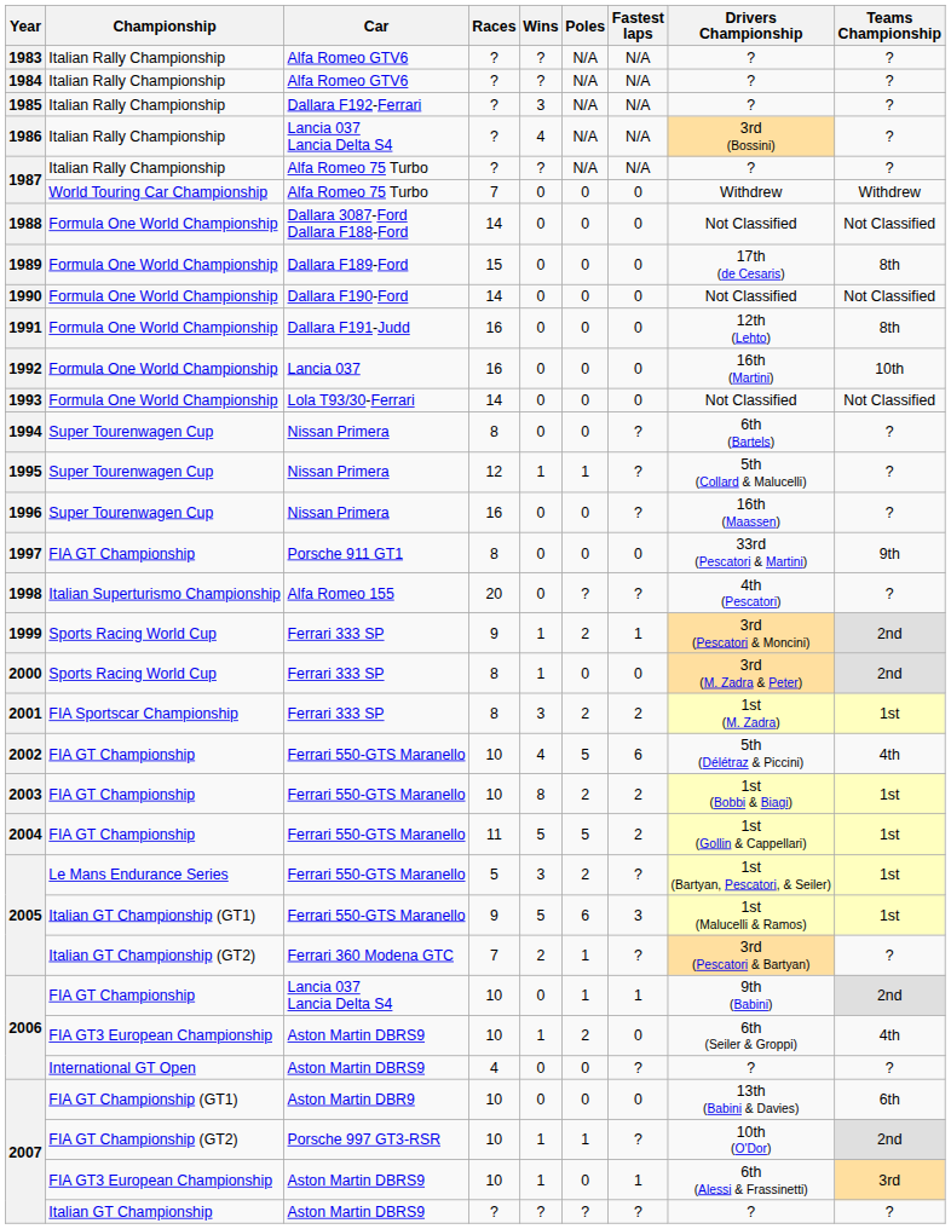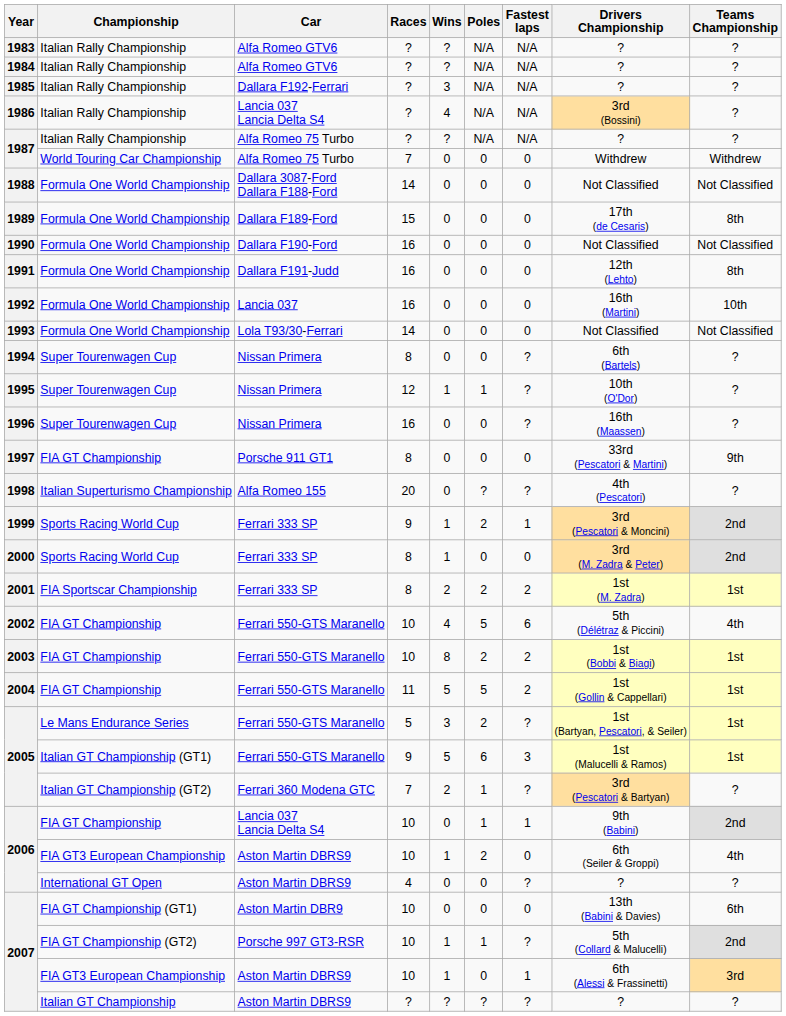 <table class="wikitable" style="font-size:95%">
 <tr>
 <th>Year</th>
 <th>Championship</th>
 <th>Car</th>
 <th>Races</th>
 <th>Wins</th>
 <th>Poles</th>
 <th>Fastest<br>laps</th>
 <th>Drivers<br>Championship</th>
 <th>Teams<br>Championship</th>
 </tr>
 <tr>
 <th>1983</th>
 <td>Italian Rally Championship</td>
 <td><a href='#'>Alfa Romeo GTV6</a></td>
 <td align="center">?</td>
 <td align="center">?</td>
 <td align="center">N/A</td>
 <td align="center">N/A</td>
 <td align="center">?</td>
 <td align="center">?</td>
 </tr>
 <tr>
 <th>1984</th>
 <td>Italian Rally Championship</td>
 <td><a href='#'>Alfa Romeo GTV6</a></td>
 <td align="center">?</td>
 <td align="center">?</td>
 <td align="center">N/A</td>
 <td align="center">N/A</td>
 <td align="center">?</td>
 <td align="center">?</td>
 </tr>
 <tr>
 <th>1985</th>
 <td>Italian Rally Championship</td>
 <td><a href='#'>Dallara F192</a>-<a href='#'>Ferrari</a></td>
 <td align="center">?</td>
 <td align="center">3</td>
 <td align="center">N/A</td>
 <td align="center">N/A</td>
 <td align="center">?</td>
 <td align="center">?</td>
 </tr>
 <tr>
 <th>1986</th>
 <td>Italian Rally Championship</td>
 <td><a href='#'>Lancia 037</a><br><a href='#'>Lancia Delta S4</a></td>
 <td align="center">?</td>
 <td align="center">4</td>
 <td align="center">N/A</td>
 <td align="center">N/A</td>
 <td align="center" style="background:#ffdf9f;">3rd<br><small>(Bossini)</small></td>
 <td align="center">?</td>
 </tr>
 <tr>
 <th rowspan=2>1987</th>
 <td>Italian Rally Championship</td>
 <td><a href='#'>Alfa Romeo 75</a> Turbo</td>
 <td align="center">?</td>
 <td align="center">?</td>
 <td align="center">N/A</td>
 <td align="center">N/A</td>
 <td align="center">?</td>
 <td align="center">?</td>
 </tr>
 <tr>
 <td><a href='#'>World Touring Car Championship</a></td>
 <td><a href='#'>Alfa Romeo 75</a> Turbo</td>
 <td align="center">7</td>
 <td align="center">0</td>
 <td align="center">0</td>
 <td align="center">0</td>
 <td align="center">Withdrew</td>
 <td align="center">Withdrew</td>
 </tr>
 <tr>
 <th>1988</th>
 <td><a href='#'>Formula One World Championship</a></td>
 <td><a href='#'>Dallara 3087</a>-<a href='#'>Ford</a><br><a href='#'>Dallara F188</a>-<a href='#'>Ford</a></td>
 <td align="center">14</td>
 <td align="center">0</td>
 <td align="center">0</td>
 <td align="center">0</td>
 <td align="center">Not Classified</td>
 <td align="center">Not Classified</td>
 </tr>
 <tr>
 <th>1989</th>
 <td><a href='#'>Formula One World Championship</a></td>
 <td><a href='#'>Dallara F189</a>-<a href='#'>Ford</a></td>
 <td align="center">15</td>
 <td align="center">0</td>
 <td align="center">0</td>
 <td align="center">0</td>
 <td align="center">17th<br><small>(<a href='#'>de Cesaris</a>)</small></td>
 <td align="center">8th</td>
 </tr>
 <tr>
 <th>1990</th>
 <td><a href='#'>Formula One World Championship</a></td>
 <td><a href='#'>Dallara F190</a>-<a href='#'>Ford</a></td>
-<td align="center">14</td>
+<td align="center">16</td>
 <td align="center">0</td>
 <td align="center">0</td>
 <td align="center">0</td>
 <td align="center">Not Classified</td>
 <td align="center">Not Classified</td>
 </tr>
 <tr>
 <th>1991</th>
 <td><a href='#'>Formula One World Championship</a></td>
 <td><a href='#'>Dallara F191</a>-<a href='#'>Judd</a></td>
 <td align="center">16</td>
 <td align="center">0</td>
 <td align="center">0</td>
 <td align="center">0</td>
 <td align="center">12th<br><small>(<a href='#'>Lehto</a>)</small></td>
 <td align="center">8th</td>
 </tr>
 <tr>
 <th>1992</th>
 <td><a href='#'>Formula One World Championship</a></td>
 <td><a href='#'>Lancia 037</a></td>
 <td align="center">16</td>
 <td align="center">0</td>
 <td align="center">0</td>
 <td align="center">0</td>
 <td align="center">16th<br><small>(<a href='#'>Martini</a>)</small></td>
 <td align="center">10th</td>
 </tr>
 <tr>
 <th>1993</th>
 <td><a href='#'>Formula One World Championship</a></td>
 <td><a href='#'>Lola T93/30</a>-<a href='#'>Ferrari</a></td>
 <td align="center">14</td>
 <td align="center">0</td>
 <td align="center">0</td>
 <td align="center">0</td>
 <td align="center">Not Classified</td>
 <td align="center">Not Classified</td>
 </tr>
 <tr>
 <th>1994</th>
 <td><a href='#'>Super Tourenwagen Cup</a></td>
 <td><a href='#'>Nissan Primera</a></td>
 <td align="center">8</td>
 <td align="center">0</td>
 <td align="center">0</td>
 <td align="center">?</td>
 <td align="center">6th<br><small>(<a href='#'>Bartels</a>)</small></td>
 <td align="center">?</td>
 </tr>
 <tr>
 <th>1995</th>
 <td><a href='#'>Super Tourenwagen Cup</a></td>
 <td><a href='#'>Nissan Primera</a></td>
 <td align="center">12</td>
 <td align="center">1</td>
 <td align="center">1</td>
 <td align="center">?</td>
-<td align="center">5th<br><small>(<a href='#'>Collard</a> & Malucelli)</small></td>
+<td align="center">10th<br><small>(<a href='#'>O'Dor</a>)</small></td>
 <td align="center">?</td>
 </tr>
 <tr>
 <th>1996</th>
 <td><a href='#'>Super Tourenwagen Cup</a></td>
 <td><a href='#'>Nissan Primera</a></td>
 <td align="center">16</td>
 <td align="center">0</td>
 <td align="center">0</td>
 <td align="center">?</td>
 <td align="center">16th<br><small>(<a href='#'>Maassen</a>)</small></td>
 <td align="center">?</td>
 </tr>
 <tr>
 <th>1997</th>
 <td><a href='#'>FIA GT Championship</a></td>
 <td><a href='#'>Porsche 911 GT1</a></td>
 <td align="center">8</td>
 <td align="center">0</td>
 <td align="center">0</td>
 <td align="center">0</td>
 <td align="center">33rd<br><small>(<a href='#'>Pescatori</a> & <a href='#'>Martini</a>)</small></td>
 <td align="center">9th</td>
 </tr>
 <tr>
 <th>1998</th>
 <td><a href='#'>Italian Superturismo Championship</a></td>
 <td><a href='#'>Alfa Romeo 155</a></td>
 <td align="center">20</td>
 <td align="center">0</td>
 <td align="center">?</td>
 <td align="center">?</td>
 <td align="center">4th<br><small>(<a href='#'>Pescatori</a>)</small></td>
 <td align="center">?</td>
 </tr>
 <tr>
 <th>1999</th>
 <td><a href='#'>Sports Racing World Cup</a></td>
 <td><a href='#'>Ferrari 333 SP</a></td>
 <td align="center">9</td>
 <td align="center">1</td>
 <td align="center">2</td>
 <td align="center">1</td>
 <td align="center" style="background:#ffdf9f;">3rd<br><small>(<a href='#'>Pescatori</a> & Moncini)</small></td>
 <td align="center" style="background:#dfdfdf;">2nd</td>
 </tr>
 <tr>
 <th>2000</th>
 <td><a href='#'>Sports Racing World Cup</a></td>
 <td><a href='#'>Ferrari 333 SP</a></td>
 <td align="center">8</td>
 <td align="center">1</td>
 <td align="center">0</td>
 <td align="center">0</td>
 <td align="center" style="background:#ffdf9f;">3rd<br><small>(<a href='#'>M. Zadra</a> & <a href='#'>Peter</a>)</small></td>
 <td align="center" style="background:#dfdfdf;">2nd</td>
 </tr>
 <tr>
 <th>2001</th>
 <td><a href='#'>FIA Sportscar Championship</a></td>
 <td><a href='#'>Ferrari 333 SP</a></td>
 <td align="center">8</td>
-<td align="center">3</td>
+<td align="center">2</td>
 <td align="center">2</td>
 <td align="center">2</td>
 <td align="center" style="background:#ffffbf;">1st<br><small>(<a href='#'>M. Zadra</a>)</small></td>
 <td align="center" style="background:#ffffbf;">1st</td>
 </tr>
 <tr>
 <th>2002</th>
 <td><a href='#'>FIA GT Championship</a></td>
 <td><a href='#'>Ferrari 550-GTS Maranello</a></td>
 <td align="center">10</td>
 <td align="center">4</td>
 <td align="center">5</td>
 <td align="center">6</td>
 <td align="center">5th<br><small>(<a href='#'>Délétraz</a> & Piccini)</small></td>
 <td align="center">4th</td>
 </tr>
 <tr>
 <th>2003</th>
 <td><a href='#'>FIA GT Championship</a></td>
 <td><a href='#'>Ferrari 550-GTS Maranello</a></td>
 <td align="center">10</td>
 <td align="center">8</td>
 <td align="center">2</td>
 <td align="center">2</td>
 <td align="center" style="background:#ffffbf;">1st<br><small>(<a href='#'>Bobbi</a> & <a href='#'>Biagi</a>)</small></td>
 <td align="center" style="background:#ffffbf;">1st</td>
 </tr>
 <tr>
 <th>2004</th>
 <td><a href='#'>FIA GT Championship</a></td>
 <td><a href='#'>Ferrari 550-GTS Maranello</a></td>
 <td align="center">11</td>
 <td align="center">5</td>
 <td align="center">5</td>
 <td align="center">2</td>
 <td align="center" style="background:#ffffbf;">1st<br><small>(<a href='#'>Gollin</a> & Cappellari)</small></td>
 <td align="center" style="background:#ffffbf;">1st</td>
 </tr>
 <tr>
 <th rowspan=3>2005</th>
 <td><a href='#'>Le Mans Endurance Series</a></td>
 <td><a href='#'>Ferrari 550-GTS Maranello</a></td>
 <td align="center">5</td>
 <td align="center">3</td>
 <td align="center">2</td>
 <td align="center">?</td>
 <td align="center" style="background:#ffffbf;">1st<br><small>(Bartyan, <a href='#'>Pescatori</a>, & Seiler)</small></td>
 <td align="center" style="background:#ffffbf;">1st</td>
 </tr>
 <tr>
 <td><a href='#'>Italian GT Championship</a> (GT1)</td>
 <td><a href='#'>Ferrari 550-GTS Maranello</a></td>
 <td align="center">9</td>
 <td align="center">5</td>
 <td align="center">6</td>
 <td align="center">3</td>
 <td align="center" style="background:#ffffbf;">1st<br><small>(Malucelli & Ramos)</small></td>
 <td align="center" style="background:#ffffbf;">1st</td>
 </tr>
 <tr>
 <td><a href='#'>Italian GT Championship</a> (GT2)</td>
 <td><a href='#'>Ferrari 360 Modena GTC</a></td>
 <td align="center">7</td>
 <td align="center">2</td>
 <td align="center">1</td>
 <td align="center">?</td>
 <td align="center" style="background:#ffdf9f;">3rd<br><small>(<a href='#'>Pescatori</a> & Bartyan)</small></td>
 <td align="center">?</td>
 </tr>
 <tr>
 <th rowspan=3>2006</th>
 <td><a href='#'>FIA GT Championship</a></td>
 <td><a href='#'>Lancia 037</a><br><a href='#'>Lancia Delta S4</a></td>
 <td align="center">10</td>
 <td align="center">0</td>
 <td align="center">1</td>
 <td align="center">1</td>
 <td align="center">9th<br><small>(<a href='#'>Babini</a>)</small></td>
 <td align="center" style="background:#dfdfdf;">2nd</td>
 </tr>
 <tr>
 <td><a href='#'>FIA GT3 European Championship</a></td>
 <td><a href='#'>Aston Martin DBRS9</a></td>
 <td align="center">10</td>
 <td align="center">1</td>
 <td align="center">2</td>
 <td align="center">0</td>
 <td align="center">6th<br><small>(Seiler & Groppi)</small></td>
 <td align="center">4th</td>
 </tr>
 <tr>
 <td><a href='#'>International GT Open</a></td>
 <td><a href='#'>Aston Martin DBRS9</a></td>
 <td align="center">4</td>
 <td align="center">0</td>
 <td align="center">0</td>
 <td align="center">?</td>
 <td align="center">?</td>
 <td align="center">?</td>
 </tr>
 <tr>
 <th rowspan=4>2007</th>
 <td><a href='#'>FIA GT Championship</a> (GT1)</td>
 <td><a href='#'>Aston Martin DBR9</a></td>
 <td align="center">10</td>
 <td align="center">0</td>
 <td align="center">0</td>
 <td align="center">0</td>
 <td align="center">13th<br><small>(<a href='#'>Babini</a> & Davies)</small></td>
 <td align="center">6th</td>
 </tr>
 <tr>
 <td><a href='#'>FIA GT Championship</a> (GT2)</td>
 <td><a href='#'>Porsche 997 GT3-RSR</a></td>
 <td align="center">10</td>
 <td align="center">1</td>
 <td align="center">1</td>
 <td align="center">?</td>
-<td align="center">10th<br><small>(<a href='#'>O'Dor</a>)</small></td>
+<td align="center">5th<br><small>(<a href='#'>Collard</a> & Malucelli)</small></td>
 <td align="center" style="background:#dfdfdf;">2nd</td>
 </tr>
 <tr>
 <td><a href='#'>FIA GT3 European Championship</a></td>
 <td><a href='#'>Aston Martin DBRS9</a></td>
 <td align="center">10</td>
 <td align="center">1</td>
 <td align="center">0</td>
 <td align="center">1</td>
 <td align="center">6th<br><small>(<a href='#'>Alessi</a> & Frassinetti)</small></td>
 <td align="center" style="background:#ffdf9f;">3rd</td>
 </tr>
 <tr>
 <td><a href='#'>Italian GT Championship</a></td>
 <td><a href='#'>Aston Martin DBRS9</a></td>
 <td align="center">?</td>
 <td align="center">?</td>
 <td align="center">?</td>
 <td align="center">?</td>
 <td align="center">?</td>
 <td align="center">?</td>
 </tr>
 </table>
